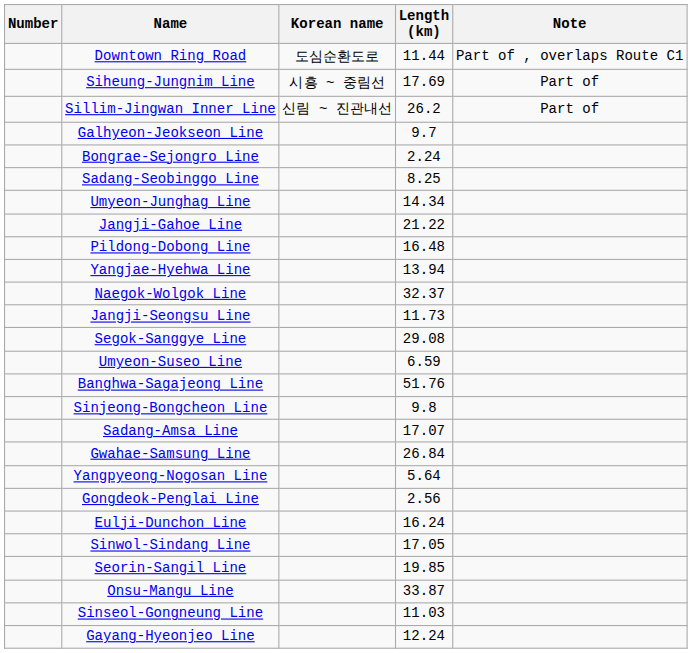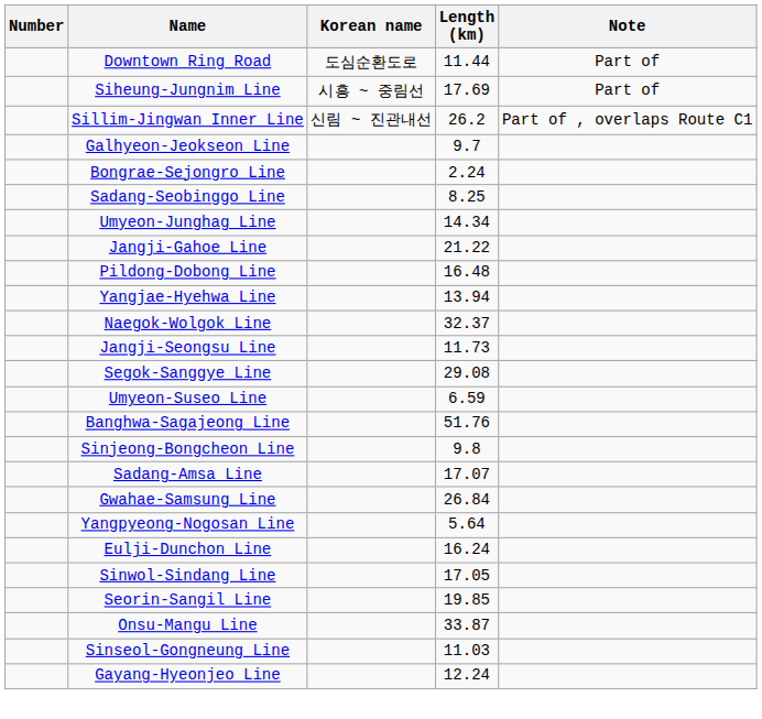 <table class="wikitable" style="text-align: center;">
 <tr>
 <th>Number</th>
 <th>Name</th>
 <th>Korean name</th>
 <th>Length<br>(km)</th>
 <th>Note</th>
 </tr>
 <tr>
 <td></td>
 <td><a href='#'>Downtown Ring Road</a></td>
 <td>도심순환도로</td>
 <td>11.44</td>
-<td>Part of , overlaps Route C1</td>
+<td>Part of </td>
 </tr>
 <tr>
 <td></td>
 <td><a href='#'>Siheung-Jungnim Line</a></td>
 <td>시흥 ~ 중림선</td>
 <td>17.69</td>
 <td>Part of </td>
 </tr>
 <tr>
 <td></td>
 <td><a href='#'>Sillim-Jingwan Inner Line</a></td>
 <td>신림 ~ 진관내선</td>
 <td>26.2</td>
-<td>Part of </td>
+<td>Part of , overlaps Route C1</td>
 </tr>
 <tr>
 <td></td>
 <td><a href='#'>Galhyeon-Jeokseon Line</a></td>
 <td></td>
 <td>9.7</td>
 <td></td>
 </tr>
 <tr>
 <td></td>
 <td><a href='#'>Bongrae-Sejongro Line</a></td>
 <td></td>
 <td>2.24</td>
 <td></td>
 </tr>
 <tr>
 <td></td>
 <td><a href='#'>Sadang-Seobinggo Line</a></td>
 <td></td>
 <td>8.25</td>
 <td></td>
 </tr>
 <tr>
 <td></td>
 <td><a href='#'>Umyeon-Junghag Line</a></td>
 <td></td>
 <td>14.34</td>
 <td></td>
 </tr>
 <tr>
 <td></td>
 <td><a href='#'>Jangji-Gahoe Line</a></td>
 <td></td>
 <td>21.22</td>
 <td></td>
 </tr>
 <tr>
 <td></td>
 <td><a href='#'>Pildong-Dobong Line</a></td>
 <td></td>
 <td>16.48</td>
 <td></td>
 </tr>
 <tr>
 <td></td>
 <td><a href='#'>Yangjae-Hyehwa Line</a></td>
 <td></td>
 <td>13.94</td>
 <td></td>
 </tr>
 <tr>
 <td></td>
 <td><a href='#'>Naegok-Wolgok Line</a></td>
 <td></td>
 <td>32.37</td>
 <td></td>
 </tr>
 <tr>
 <td></td>
 <td><a href='#'>Jangji-Seongsu Line</a></td>
 <td></td>
 <td>11.73</td>
 <td></td>
 </tr>
 <tr>
 <td></td>
 <td><a href='#'>Segok-Sanggye Line</a></td>
 <td></td>
 <td>29.08</td>
 <td></td>
 </tr>
 <tr>
 <td></td>
 <td><a href='#'>Umyeon-Suseo Line</a></td>
 <td></td>
 <td>6.59</td>
 <td></td>
 </tr>
 <tr>
 <td></td>
 <td><a href='#'>Banghwa-Sagajeong Line</a></td>
 <td></td>
 <td>51.76</td>
 <td></td>
 </tr>
 <tr>
 <td></td>
 <td><a href='#'>Sinjeong-Bongcheon Line</a></td>
 <td></td>
 <td>9.8</td>
 <td></td>
 </tr>
 <tr>
 <td></td>
 <td><a href='#'>Sadang-Amsa Line</a></td>
 <td></td>
 <td>17.07</td>
 <td></td>
 </tr>
 <tr>
 <td></td>
 <td><a href='#'>Gwahae-Samsung Line</a></td>
 <td></td>
 <td>26.84</td>
 <td></td>
 </tr>
 <tr>
 <td></td>
 <td><a href='#'>Yangpyeong-Nogosan Line</a></td>
 <td></td>
 <td>5.64</td>
 <td></td>
 </tr>
 <tr>
 <td></td>
-<td><a href='#'>Gongdeok-Penglai Line</a></td>
-<td></td>
-<td>2.56</td>
-<td></td>
-</tr>
-<tr>
-<td></td>
 <td><a href='#'>Eulji-Dunchon Line</a></td>
 <td></td>
 <td>16.24</td>
 <td></td>
 </tr>
 <tr>
 <td></td>
 <td><a href='#'>Sinwol-Sindang Line</a></td>
 <td></td>
 <td>17.05</td>
 <td></td>
 </tr>
 <tr>
 <td></td>
 <td><a href='#'>Seorin-Sangil Line</a></td>
 <td></td>
 <td>19.85</td>
 <td></td>
 </tr>
 <tr>
 <td></td>
 <td><a href='#'>Onsu-Mangu Line</a></td>
 <td></td>
 <td>33.87</td>
 <td></td>
 </tr>
 <tr>
 <td></td>
 <td><a href='#'>Sinseol-Gongneung Line</a></td>
 <td></td>
 <td>11.03</td>
 <td></td>
 </tr>
 <tr>
 <td></td>
 <td><a href='#'>Gayang-Hyeonjeo Line</a></td>
 <td></td>
 <td>12.24</td>
 <td></td>
 </tr>
 </table>
